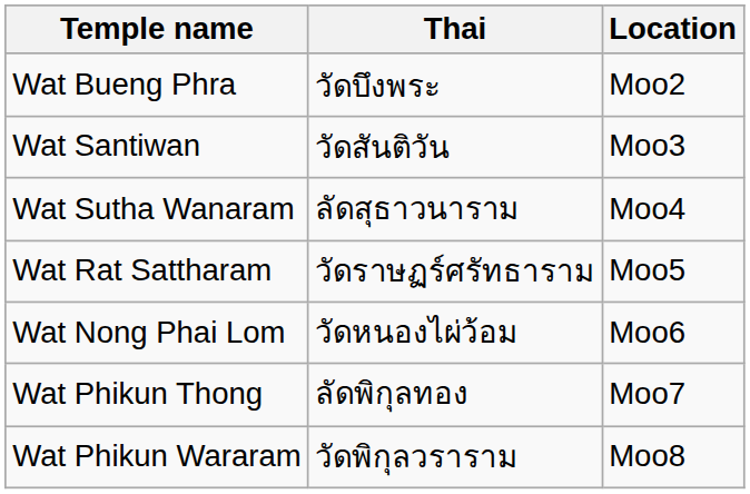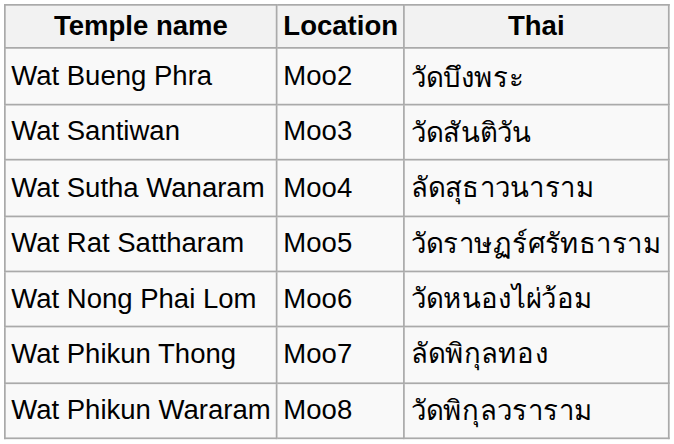 <table class="wikitable">
 <tr>
 <th>Temple name</th>
+<th>Location</th>
 <th>Thai</th>
-<th>Location</th>
 </tr>
 <tr>
 <td>Wat Bueng Phra</td>
+<td>Moo2</td>
 <td>วัดบึงพระ</td>
-<td>Moo2</td>
 </tr>
 <tr>
 <td>Wat Santiwan</td>
+<td>Moo3</td>
 <td>วัดสันติวัน</td>
-<td>Moo3</td>
 </tr>
 <tr>
 <td>Wat Sutha Wanaram</td>
+<td>Moo4</td>
 <td>ลัดสุธาวนาราม</td>
-<td>Moo4</td>
 </tr>
 <tr>
 <td>Wat Rat Sattharam</td>
+<td>Moo5</td>
 <td>วัดราษฏร์ศรัทธาราม</td>
-<td>Moo5</td>
 </tr>
 <tr>
 <td>Wat Nong Phai Lom</td>
+<td>Moo6</td>
 <td>วัดหนองไผ่ว้อม</td>
-<td>Moo6</td>
 </tr>
 <tr>
 <td>Wat Phikun Thong</td>
+<td>Moo7</td>
 <td>ลัดพิกุลทอง</td>
-<td>Moo7</td>
 </tr>
 <tr>
 <td>Wat Phikun Wararam</td>
+<td>Moo8</td>
 <td>วัดพิกุลวราราม</td>
-<td>Moo8</td>
 </tr>
 </table>
